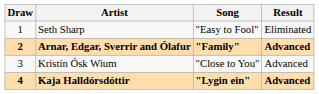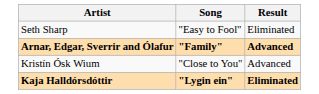 <table class="sortable wikitable" style="margin: 1em auto 1em auto; text-align:center">
 <tr>
-<th>Draw</th>
 <th>Artist</th>
 <th>Song</th>
 <th>Result</th>
 </tr>
 <tr>
-<td>1</td>
 <td align="left">Seth Sharp</td>
 <td align="left">"Easy to Fool"</td>
 <td align="left">Eliminated</td>
 </tr>
 <tr style="font-weight:bold; background:navajowhite;">
-<td>2</td>
 <td align="left">Arnar, Edgar, Sverrir and Ólafur</td>
 <td align="left">"Family"</td>
 <td align="left">Advanced</td>
 </tr>
 <tr>
-<td>3</td>
 <td align="left">Kristín Ósk Wium</td>
 <td align="left">"Close to You"</td>
 <td align="left">Advanced</td>
 </tr>
 <tr style="font-weight:bold; background:navajowhite;">
-<td>4</td>
 <td align="left">Kaja Halldórsdóttir</td>
 <td align="left">"Lygin ein"</td>
-<td align="left">Advanced</td>
+<td align="left">Eliminated</td>
 </tr>
 </table>
